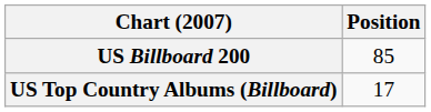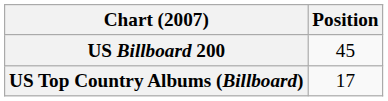 <table class="wikitable sortable plainrowheaders" style="text-align:center">
 <tr>
 <th scope="col">Chart (2007)</th>
 <th scope="col">Position</th>
 </tr>
 <tr>
 <th scope="row">US <em>Billboard</em> 200</th>
-<td>85</td>
+<td>45</td>
 </tr>
 <tr>
 <th scope="row">US Top Country Albums (<em>Billboard</em>)</th>
 <td>17</td>
 </tr>
 </table>
